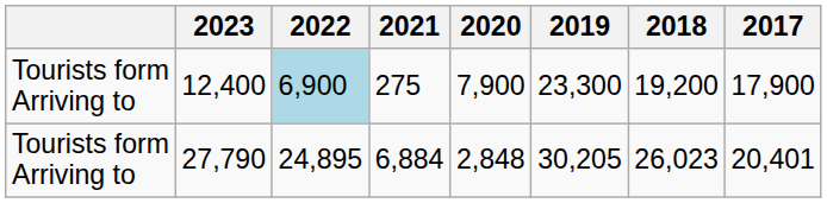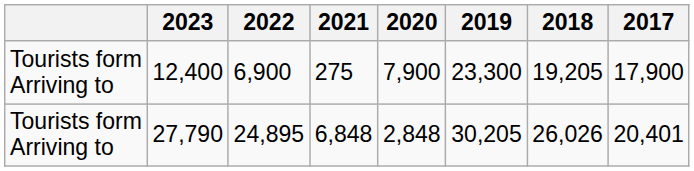 <table class="wikitable">
 <tr>
 <th></th>
 <th>2023</th>
 <th>2022</th>
 <th>2021</th>
 <th>2020</th>
 <th>2019</th>
 <th>2018</th>
 <th>2017</th>
 </tr>
 <tr>
 <td>Tourists form <br>Arriving to </td>
 <td>12,400</td>
-<td style="background: lightblue;">6,900</td>
+<td>6,900</td>
 <td>275</td>
 <td>7,900</td>
 <td>23,300</td>
-<td>19,200</td>
+<td>19,205</td>
 <td>17,900</td>
 </tr>
 <tr>
 <td>Tourists form <br>Arriving to </td>
 <td>27,790</td>
 <td>24,895</td>
-<td>6,884</td>
+<td>6,848</td>
 <td>2,848</td>
 <td>30,205</td>
-<td>26,023</td>
+<td>26,026</td>
 <td>20,401</td>
 </tr>
 </table>
